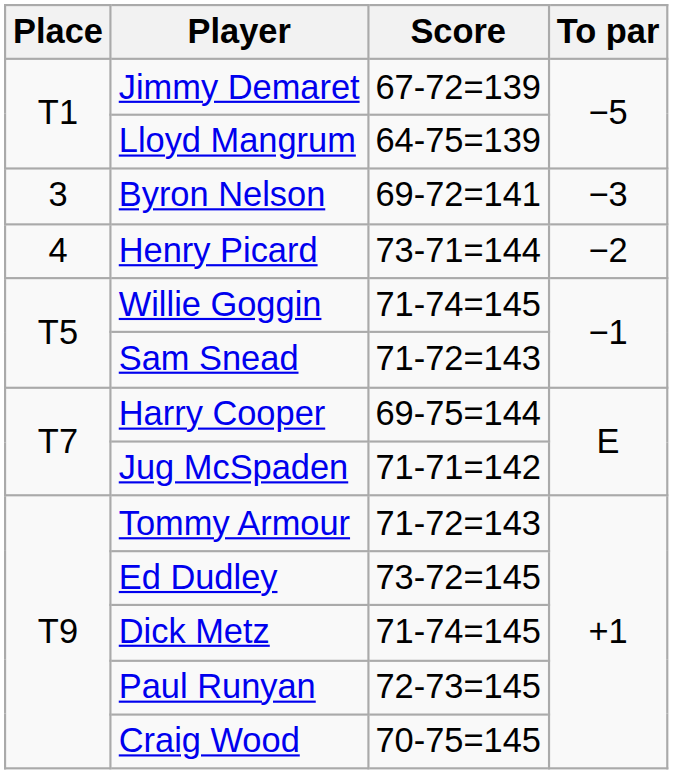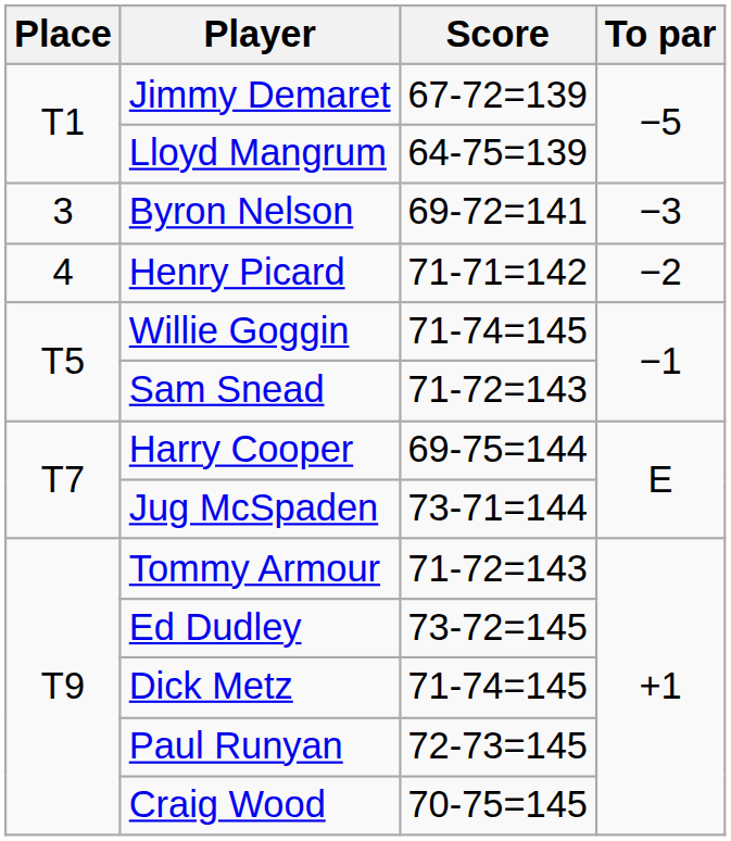 <table class="wikitable">
 <tr>
 <th>Place</th>
 <th>Player</th>
 <th>Score</th>
 <th>To par</th>
 </tr>
 <tr>
 <td rowspan="2"  align="center">T1</td>
 <td> <a href='#'>Jimmy Demaret</a></td>
 <td>67-72=139</td>
 <td rowspan="2" align="center">−5</td>
 </tr>
 <tr>
 <td> <a href='#'>Lloyd Mangrum</a></td>
 <td>64-75=139</td>
 </tr>
 <tr>
 <td align="center">3</td>
 <td> <a href='#'>Byron Nelson</a></td>
 <td>69-72=141</td>
 <td align="center">−3</td>
 </tr>
 <tr>
 <td align="center">4</td>
 <td> <a href='#'>Henry Picard</a></td>
-<td>73-71=144</td>
+<td>71-71=142</td>
 <td align="center">−2</td>
 </tr>
 <tr>
 <td rowspan="2" align="center">T5</td>
 <td> <a href='#'>Willie Goggin</a></td>
 <td>71-74=145</td>
 <td rowspan="2" align="center">−1</td>
 </tr>
 <tr>
 <td> <a href='#'>Sam Snead</a></td>
 <td>71-72=143</td>
 </tr>
 <tr>
 <td rowspan="2" align="center">T7</td>
 <td> <a href='#'>Harry Cooper</a></td>
 <td>69-75=144</td>
 <td rowspan="2" align="center">E</td>
 </tr>
 <tr>
 <td> <a href='#'>Jug McSpaden</a></td>
-<td>71-71=142</td>
+<td>73-71=144</td>
 </tr>
 <tr>
 <td rowspan="5" align="center">T9</td>
 <td> <a href='#'>Tommy Armour</a></td>
 <td>71-72=143</td>
 <td rowspan="5" align="center">+1</td>
 </tr>
 <tr>
 <td> <a href='#'>Ed Dudley</a></td>
 <td>73-72=145</td>
 </tr>
 <tr>
 <td> <a href='#'>Dick Metz</a></td>
 <td>71-74=145</td>
 </tr>
 <tr>
 <td> <a href='#'>Paul Runyan</a></td>
 <td>72-73=145</td>
 </tr>
 <tr>
 <td> <a href='#'>Craig Wood</a></td>
 <td>70-75=145</td>
 </tr>
 </table>
